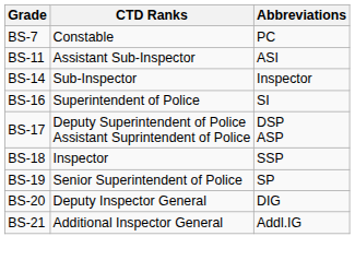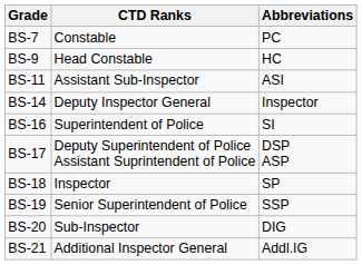 <table class="wikitable">
 <tr>
 <th>Grade</th>
 <th>CTD Ranks</th>
 <th><strong>Abbreviations</strong></th>
 </tr>
 <tr>
 <td>BS-7</td>
 <td>Constable</td>
 <td>PC</td>
 </tr>
 <tr>
+<td>BS-9</td>
+<td>Head Constable</td>
+<td>HC</td>
+</tr>
+<tr>
 <td>BS-11</td>
 <td>Assistant Sub-Inspector</td>
 <td>ASI</td>
 </tr>
 <tr>
 <td>BS-14</td>
-<td>Sub-Inspector</td>
+<td>Deputy Inspector General</td>
 <td>Inspector</td>
 </tr>
 <tr>
 <td>BS-16</td>
 <td>Superintendent of Police</td>
 <td>SI</td>
 </tr>
 <tr>
 <td>BS-17</td>
 <td>Deputy Superintendent of Police<br>Assistant Suprintendent of Police</td>
 <td>DSP<br>ASP</td>
 </tr>
 <tr>
 <td>BS-18</td>
 <td>Inspector</td>
-<td>SSP</td>
+<td>SP</td>
 </tr>
 <tr>
 <td>BS-19</td>
 <td>Senior Superintendent of Police</td>
-<td>SP</td>
+<td>SSP</td>
 </tr>
 <tr>
 <td>BS-20</td>
-<td>Deputy Inspector General</td>
+<td>Sub-Inspector</td>
 <td>DIG</td>
 </tr>
 <tr>
 <td>BS-21</td>
 <td>Additional Inspector General</td>
 <td>Addl.IG</td>
 </tr>
 </table>
